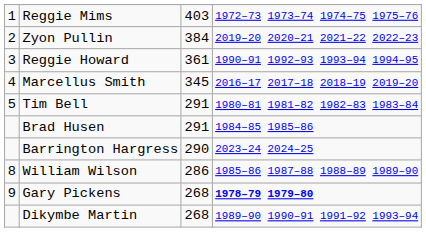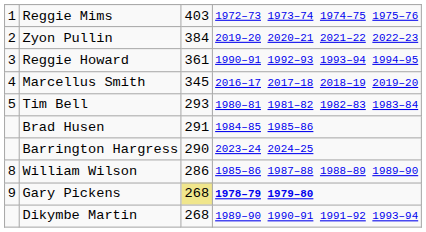 <table class="wikitable">
 <tr>
 </tr>
 <tr>
 <td>1</td>
 <td>Reggie Mims</td>
 <td>403</td>
 <td style="font-size:80%;"><a href='#'>1972–73</a> <a href='#'>1973–74</a> <a href='#'>1974–75</a> <a href='#'>1975–76</a></td>
 </tr>
 <tr>
 <td>2</td>
 <td>Zyon Pullin</td>
 <td>384</td>
 <td style="font-size:80%;"><a href='#'>2019–20</a> <a href='#'>2020–21</a> <a href='#'>2021–22</a> <a href='#'>2022–23</a></td>
 </tr>
 <tr>
 <td>3</td>
 <td>Reggie Howard</td>
 <td>361</td>
 <td style="font-size:80%;"><a href='#'>1990–91</a> <a href='#'>1992–93</a> <a href='#'>1993–94</a> <a href='#'>1994–95</a></td>
 </tr>
 <tr>
 <td>4</td>
 <td>Marcellus Smith</td>
 <td>345</td>
 <td style="font-size:80%;"><a href='#'>2016–17</a> <a href='#'>2017–18</a> <a href='#'>2018–19</a> <a href='#'>2019–20</a></td>
 </tr>
 <tr>
 <td>5</td>
 <td>Tim Bell</td>
-<td>291</td>
+<td>293</td>
 <td style="font-size:80%;"><a href='#'>1980–81</a> <a href='#'>1981–82</a> <a href='#'>1982–83</a> <a href='#'>1983–84</a></td>
 </tr>
 <tr>
 <td></td>
 <td>Brad Husen</td>
 <td>291</td>
 <td style="font-size:80%;"><a href='#'>1984–85</a> <a href='#'>1985–86</a></td>
 </tr>
 <tr>
 <td></td>
 <td>Barrington Hargress</td>
 <td>290</td>
 <td style="font-size:80%;"><a href='#'>2023–24</a> <a href='#'>2024–25</a></td>
 </tr>
 <tr>
 <td>8</td>
 <td>William Wilson</td>
 <td>286</td>
 <td style="font-size:80%;"><a href='#'>1985–86</a> <a href='#'>1987–88</a> <a href='#'>1988–89</a> <a href='#'>1989–90</a></td>
 </tr>
 <tr>
 <td>9</td>
 <td>Gary Pickens</td>
-<td>268</td>
+<td style="background: khaki;">268</td>
 <td style="font-size:80%;"><strong><a href='#'>1978–79</a> <a href='#'>1979–80</a></strong></td>
 </tr>
 <tr>
 <td></td>
 <td>Dikymbe Martin</td>
 <td>268</td>
 <td style="font-size:80%;"><a href='#'>1989–90</a> <a href='#'>1990–91</a> <a href='#'>1991–92</a> <a href='#'>1993–94</a></td>
 </tr>
 </table>
